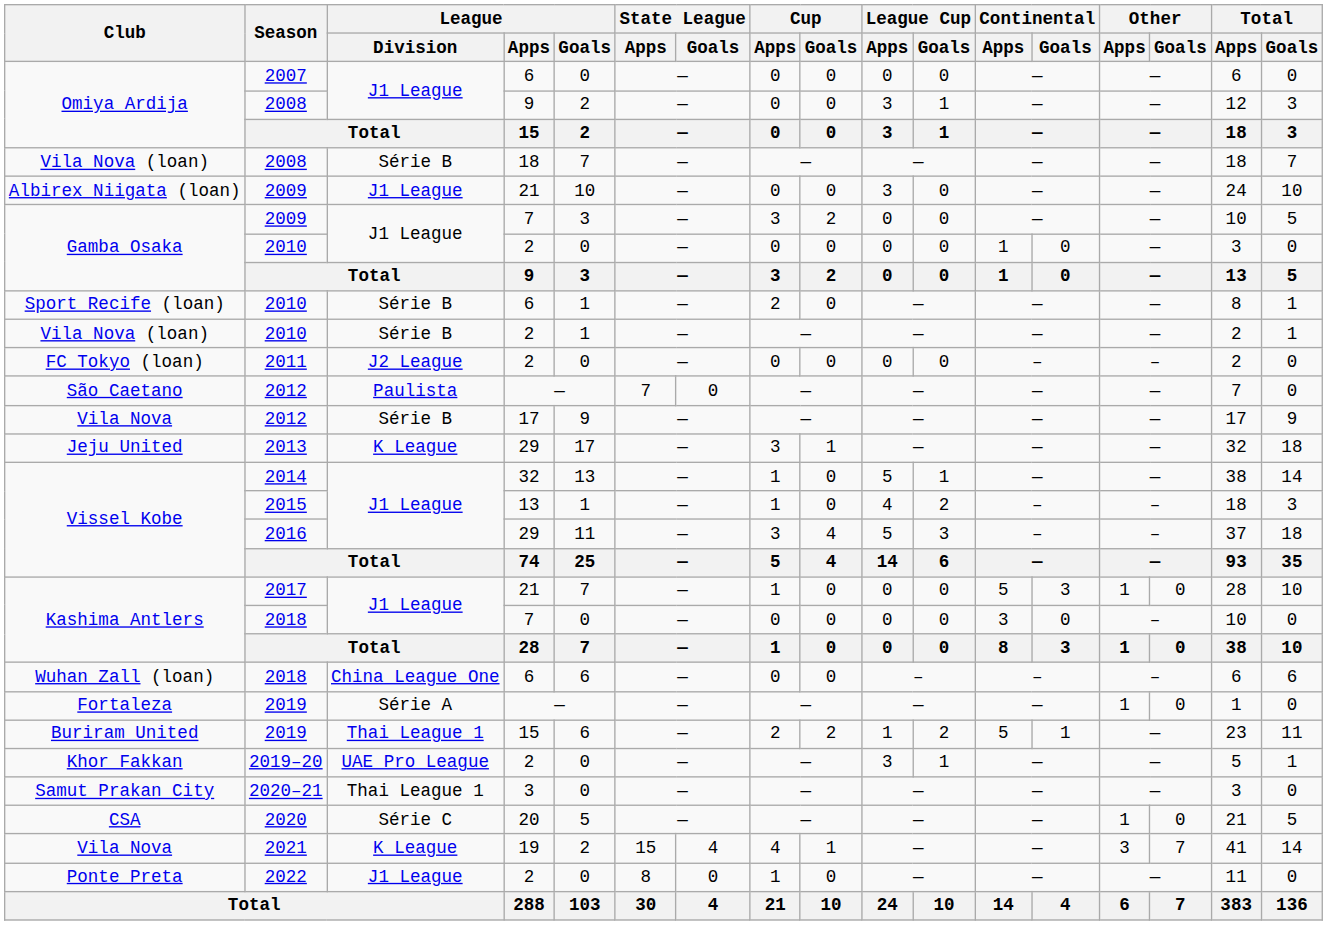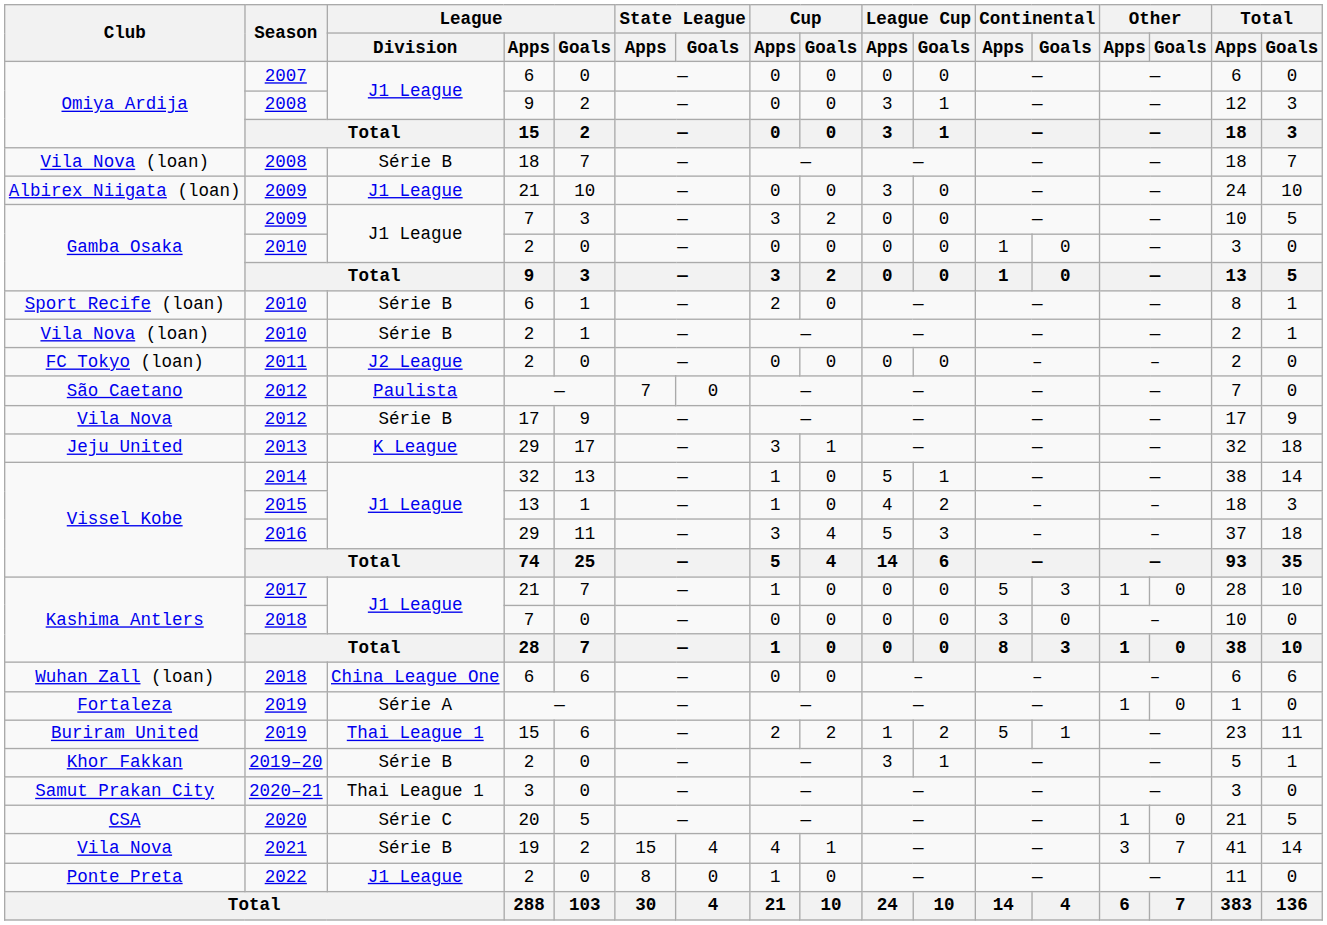 <table class="wikitable" style="text-align:center;">
 <tr>
 <th rowspan=2>Club</th>
 <th rowspan=2>Season</th>
 <th colspan=3>League</th>
 <th colspan=2>State League</th>
 <th colspan=2>Cup</th>
 <th colspan=2>League Cup</th>
 <th colspan=2>Continental</th>
 <th colspan=2>Other</th>
 <th colspan=2>Total</th>
 </tr>
 <tr>
 <th>Division</th>
 <th>Apps</th>
 <th>Goals</th>
 <th>Apps</th>
 <th>Goals</th>
 <th>Apps</th>
 <th>Goals</th>
 <th>Apps</th>
 <th>Goals</th>
 <th>Apps</th>
 <th>Goals</th>
 <th>Apps</th>
 <th>Goals</th>
 <th>Apps</th>
 <th>Goals</th>
 </tr>
 <tr>
 <td rowspan="3"><a href='#'>Omiya Ardija</a></td>
 <td><a href='#'>2007</a></td>
 <td rowspan="2"><a href='#'>J1 League</a></td>
 <td>6</td>
 <td>0</td>
 <td colspan="2">—</td>
 <td>0</td>
 <td>0</td>
 <td>0</td>
 <td>0</td>
 <td colspan="2">—</td>
 <td colspan="2">—</td>
 <td>6</td>
 <td>0</td>
 </tr>
 <tr>
 <td><a href='#'>2008</a></td>
 <td>9</td>
 <td>2</td>
 <td colspan="2">—</td>
 <td>0</td>
 <td>0</td>
 <td>3</td>
 <td>1</td>
 <td colspan="2">—</td>
 <td colspan="2">—</td>
 <td>12</td>
 <td>3</td>
 </tr>
 <tr>
 <th colspan=2>Total</th>
 <th>15</th>
 <th>2</th>
 <th colspan="2">—</th>
 <th>0</th>
 <th>0</th>
 <th>3</th>
 <th>1</th>
 <th colspan="2">—</th>
 <th colspan="2">—</th>
 <th>18</th>
 <th>3</th>
 </tr>
 <tr>
 <td><a href='#'>Vila Nova</a> (loan)</td>
 <td><a href='#'>2008</a></td>
 <td>Série B</td>
 <td>18</td>
 <td>7</td>
 <td colspan="2">—</td>
 <td colspan="2">—</td>
 <td colspan="2">—</td>
 <td colspan="2">—</td>
 <td colspan="2">—</td>
 <td>18</td>
 <td>7</td>
 </tr>
 <tr>
 <td><a href='#'>Albirex Niigata</a> (loan)</td>
 <td><a href='#'>2009</a></td>
 <td><a href='#'>J1 League</a></td>
 <td>21</td>
 <td>10</td>
 <td colspan="2">—</td>
 <td>0</td>
 <td>0</td>
 <td>3</td>
 <td>0</td>
 <td colspan="2">—</td>
 <td colspan="2">—</td>
 <td>24</td>
 <td>10</td>
 </tr>
 <tr>
 <td rowspan="3"><a href='#'>Gamba Osaka</a></td>
 <td><a href='#'>2009</a></td>
 <td rowspan="2">J1 League</td>
 <td>7</td>
 <td>3</td>
 <td colspan="2">—</td>
 <td>3</td>
 <td>2</td>
 <td>0</td>
 <td>0</td>
 <td colspan="2">—</td>
 <td colspan="2">—</td>
 <td>10</td>
 <td>5</td>
 </tr>
 <tr>
 <td><a href='#'>2010</a></td>
 <td>2</td>
 <td>0</td>
 <td colspan="2">—</td>
 <td>0</td>
 <td>0</td>
 <td>0</td>
 <td>0</td>
 <td>1</td>
 <td>0</td>
 <td colspan="2">—</td>
 <td>3</td>
 <td>0</td>
 </tr>
 <tr>
 <th colspan=2>Total</th>
 <th>9</th>
 <th>3</th>
 <th colspan="2">—</th>
 <th>3</th>
 <th>2</th>
 <th>0</th>
 <th>0</th>
 <th>1</th>
 <th>0</th>
 <th colspan="2">—</th>
 <th>13</th>
 <th>5</th>
 </tr>
 <tr>
 <td><a href='#'>Sport Recife</a> (loan)</td>
 <td><a href='#'>2010</a></td>
 <td>Série B</td>
 <td>6</td>
 <td>1</td>
 <td colspan="2">—</td>
 <td>2</td>
 <td>0</td>
 <td colspan="2">—</td>
 <td colspan="2">—</td>
 <td colspan="2">—</td>
 <td>8</td>
 <td>1</td>
 </tr>
 <tr>
 <td><a href='#'>Vila Nova</a> (loan)</td>
 <td><a href='#'>2010</a></td>
 <td>Série B</td>
 <td>2</td>
 <td>1</td>
 <td colspan="2">—</td>
 <td colspan="2">—</td>
 <td colspan="2">—</td>
 <td colspan="2">—</td>
 <td colspan="2">—</td>
 <td>2</td>
 <td>1</td>
 </tr>
 <tr>
 <td><a href='#'>FC Tokyo</a> (loan)</td>
 <td><a href='#'>2011</a></td>
 <td><a href='#'>J2 League</a></td>
 <td>2</td>
 <td>0</td>
 <td colspan="2">—</td>
 <td>0</td>
 <td>0</td>
 <td>0</td>
 <td>0</td>
 <td colspan="2">–</td>
 <td colspan="2">–</td>
 <td>2</td>
 <td>0</td>
 </tr>
 <tr>
 <td><a href='#'>São Caetano</a></td>
 <td><a href='#'>2012</a></td>
 <td><a href='#'>Paulista</a></td>
 <td colspan="2">—</td>
 <td>7</td>
 <td>0</td>
 <td colspan="2">—</td>
 <td colspan="2">—</td>
 <td colspan="2">—</td>
 <td colspan="2">—</td>
 <td>7</td>
 <td>0</td>
 </tr>
 <tr>
 <td><a href='#'>Vila Nova</a></td>
 <td><a href='#'>2012</a></td>
 <td>Série B</td>
 <td>17</td>
 <td>9</td>
 <td colspan="2">—</td>
 <td colspan="2">—</td>
 <td colspan="2">—</td>
 <td colspan="2">—</td>
 <td colspan="2">—</td>
 <td>17</td>
 <td>9</td>
 </tr>
 <tr>
 <td><a href='#'>Jeju United</a></td>
 <td><a href='#'>2013</a></td>
 <td><a href='#'>K League</a></td>
 <td>29</td>
 <td>17</td>
 <td colspan="2">—</td>
 <td>3</td>
 <td>1</td>
 <td colspan="2">—</td>
 <td colspan="2">—</td>
 <td colspan="2">—</td>
 <td>32</td>
 <td>18</td>
 </tr>
 <tr>
 <td rowspan="4"><a href='#'>Vissel Kobe</a></td>
 <td><a href='#'>2014</a></td>
 <td rowspan="3"><a href='#'>J1 League</a></td>
 <td>32</td>
 <td>13</td>
 <td colspan="2">—</td>
 <td>1</td>
 <td>0</td>
 <td>5</td>
 <td>1</td>
 <td colspan="2">—</td>
 <td colspan="2">—</td>
 <td>38</td>
 <td>14</td>
 </tr>
 <tr>
 <td><a href='#'>2015</a></td>
 <td>13</td>
 <td>1</td>
 <td colspan="2">—</td>
 <td>1</td>
 <td>0</td>
 <td>4</td>
 <td>2</td>
 <td colspan="2">–</td>
 <td colspan="2">–</td>
 <td>18</td>
 <td>3</td>
 </tr>
 <tr>
 <td><a href='#'>2016</a></td>
 <td>29</td>
 <td>11</td>
 <td colspan="2">—</td>
 <td>3</td>
 <td>4</td>
 <td>5</td>
 <td>3</td>
 <td colspan="2">–</td>
 <td colspan="2">–</td>
 <td>37</td>
 <td>18</td>
 </tr>
 <tr>
 <th colspan=2>Total</th>
 <th>74</th>
 <th>25</th>
 <th colspan="2">—</th>
 <th>5</th>
 <th>4</th>
 <th>14</th>
 <th>6</th>
 <th colspan="2">—</th>
 <th colspan="2">—</th>
 <th>93</th>
 <th>35</th>
 </tr>
 <tr>
 <td rowspan="3"><a href='#'>Kashima Antlers</a></td>
 <td><a href='#'>2017</a></td>
 <td rowspan="2"><a href='#'>J1 League</a></td>
 <td>21</td>
 <td>7</td>
 <td colspan="2">—</td>
 <td>1</td>
 <td>0</td>
 <td>0</td>
 <td>0</td>
 <td>5</td>
 <td>3</td>
 <td>1</td>
 <td>0</td>
 <td>28</td>
 <td>10</td>
 </tr>
 <tr>
 <td><a href='#'>2018</a></td>
 <td>7</td>
 <td>0</td>
 <td colspan="2">—</td>
 <td>0</td>
 <td>0</td>
 <td>0</td>
 <td>0</td>
 <td>3</td>
 <td>0</td>
 <td colspan="2">–</td>
 <td>10</td>
 <td>0</td>
 </tr>
 <tr>
 <th colspan=2>Total</th>
 <th>28</th>
 <th>7</th>
 <th colspan="2">—</th>
 <th>1</th>
 <th>0</th>
 <th>0</th>
 <th>0</th>
 <th>8</th>
 <th>3</th>
 <th>1</th>
 <th>0</th>
 <th>38</th>
 <th>10</th>
 </tr>
 <tr>
 <td><a href='#'>Wuhan Zall</a> (loan)</td>
 <td><a href='#'>2018</a></td>
 <td><a href='#'>China League One</a></td>
 <td>6</td>
 <td>6</td>
 <td colspan="2">—</td>
 <td>0</td>
 <td>0</td>
 <td colspan="2">–</td>
 <td colspan="2">–</td>
 <td colspan="2">–</td>
 <td>6</td>
 <td>6</td>
 </tr>
 <tr>
 <td><a href='#'>Fortaleza</a></td>
 <td><a href='#'>2019</a></td>
 <td>Série A</td>
 <td colspan="2">—</td>
 <td colspan="2">—</td>
 <td colspan="2">—</td>
 <td colspan="2">—</td>
 <td colspan="2">—</td>
 <td>1</td>
 <td>0</td>
 <td>1</td>
 <td>0</td>
 </tr>
 <tr>
 <td><a href='#'>Buriram United</a></td>
 <td><a href='#'>2019</a></td>
 <td><a href='#'>Thai League 1</a></td>
 <td>15</td>
 <td>6</td>
 <td colspan="2">—</td>
 <td>2</td>
 <td>2</td>
 <td>1</td>
 <td>2</td>
 <td>5</td>
 <td>1</td>
 <td colspan="2">—</td>
 <td>23</td>
 <td>11</td>
 </tr>
 <tr>
 <td><a href='#'>Khor Fakkan</a></td>
 <td><a href='#'>2019–20</a></td>
-<td><a href='#'>UAE Pro League</a></td>
+<td>Série B</td>
 <td>2</td>
 <td>0</td>
 <td colspan="2">—</td>
 <td colspan="2">—</td>
 <td>3</td>
 <td>1</td>
 <td colspan="2">—</td>
 <td colspan="2">—</td>
 <td>5</td>
 <td>1</td>
 </tr>
 <tr>
 <td><a href='#'>Samut Prakan City</a></td>
 <td><a href='#'>2020–21</a></td>
 <td>Thai League 1</td>
 <td>3</td>
 <td>0</td>
 <td colspan="2">—</td>
 <td colspan="2">—</td>
 <td colspan="2">—</td>
 <td colspan="2">—</td>
 <td colspan="2">—</td>
 <td>3</td>
 <td>0</td>
 </tr>
 <tr>
 <td><a href='#'>CSA</a></td>
 <td><a href='#'>2020</a></td>
 <td>Série C</td>
 <td>20</td>
 <td>5</td>
 <td colspan="2">—</td>
 <td colspan="2">—</td>
 <td colspan="2">—</td>
 <td colspan="2">—</td>
 <td>1</td>
 <td>0</td>
 <td>21</td>
 <td>5</td>
 </tr>
 <tr>
 <td><a href='#'>Vila Nova</a></td>
 <td><a href='#'>2021</a></td>
-<td><a href='#'>K League</a></td>
+<td>Série B</td>
 <td>19</td>
 <td>2</td>
 <td>15</td>
 <td>4</td>
 <td>4</td>
 <td>1</td>
 <td colspan="2">—</td>
 <td colspan="2">—</td>
 <td>3</td>
 <td>7</td>
 <td>41</td>
 <td>14</td>
 </tr>
 <tr>
 <td><a href='#'>Ponte Preta</a></td>
 <td><a href='#'>2022</a></td>
 <td><a href='#'>J1 League</a></td>
 <td>2</td>
 <td>0</td>
 <td>8</td>
 <td>0</td>
 <td>1</td>
 <td>0</td>
 <td colspan="2">—</td>
 <td colspan="2">—</td>
 <td colspan="2">—</td>
 <td>11</td>
 <td>0</td>
 </tr>
 <tr>
 <th colspan=3>Total</th>
 <th>288</th>
 <th>103</th>
 <th>30</th>
 <th>4</th>
 <th>21</th>
 <th>10</th>
 <th>24</th>
 <th>10</th>
 <th>14</th>
 <th>4</th>
 <th>6</th>
 <th>7</th>
 <th>383</th>
 <th>136</th>
 </tr>
 </table>
